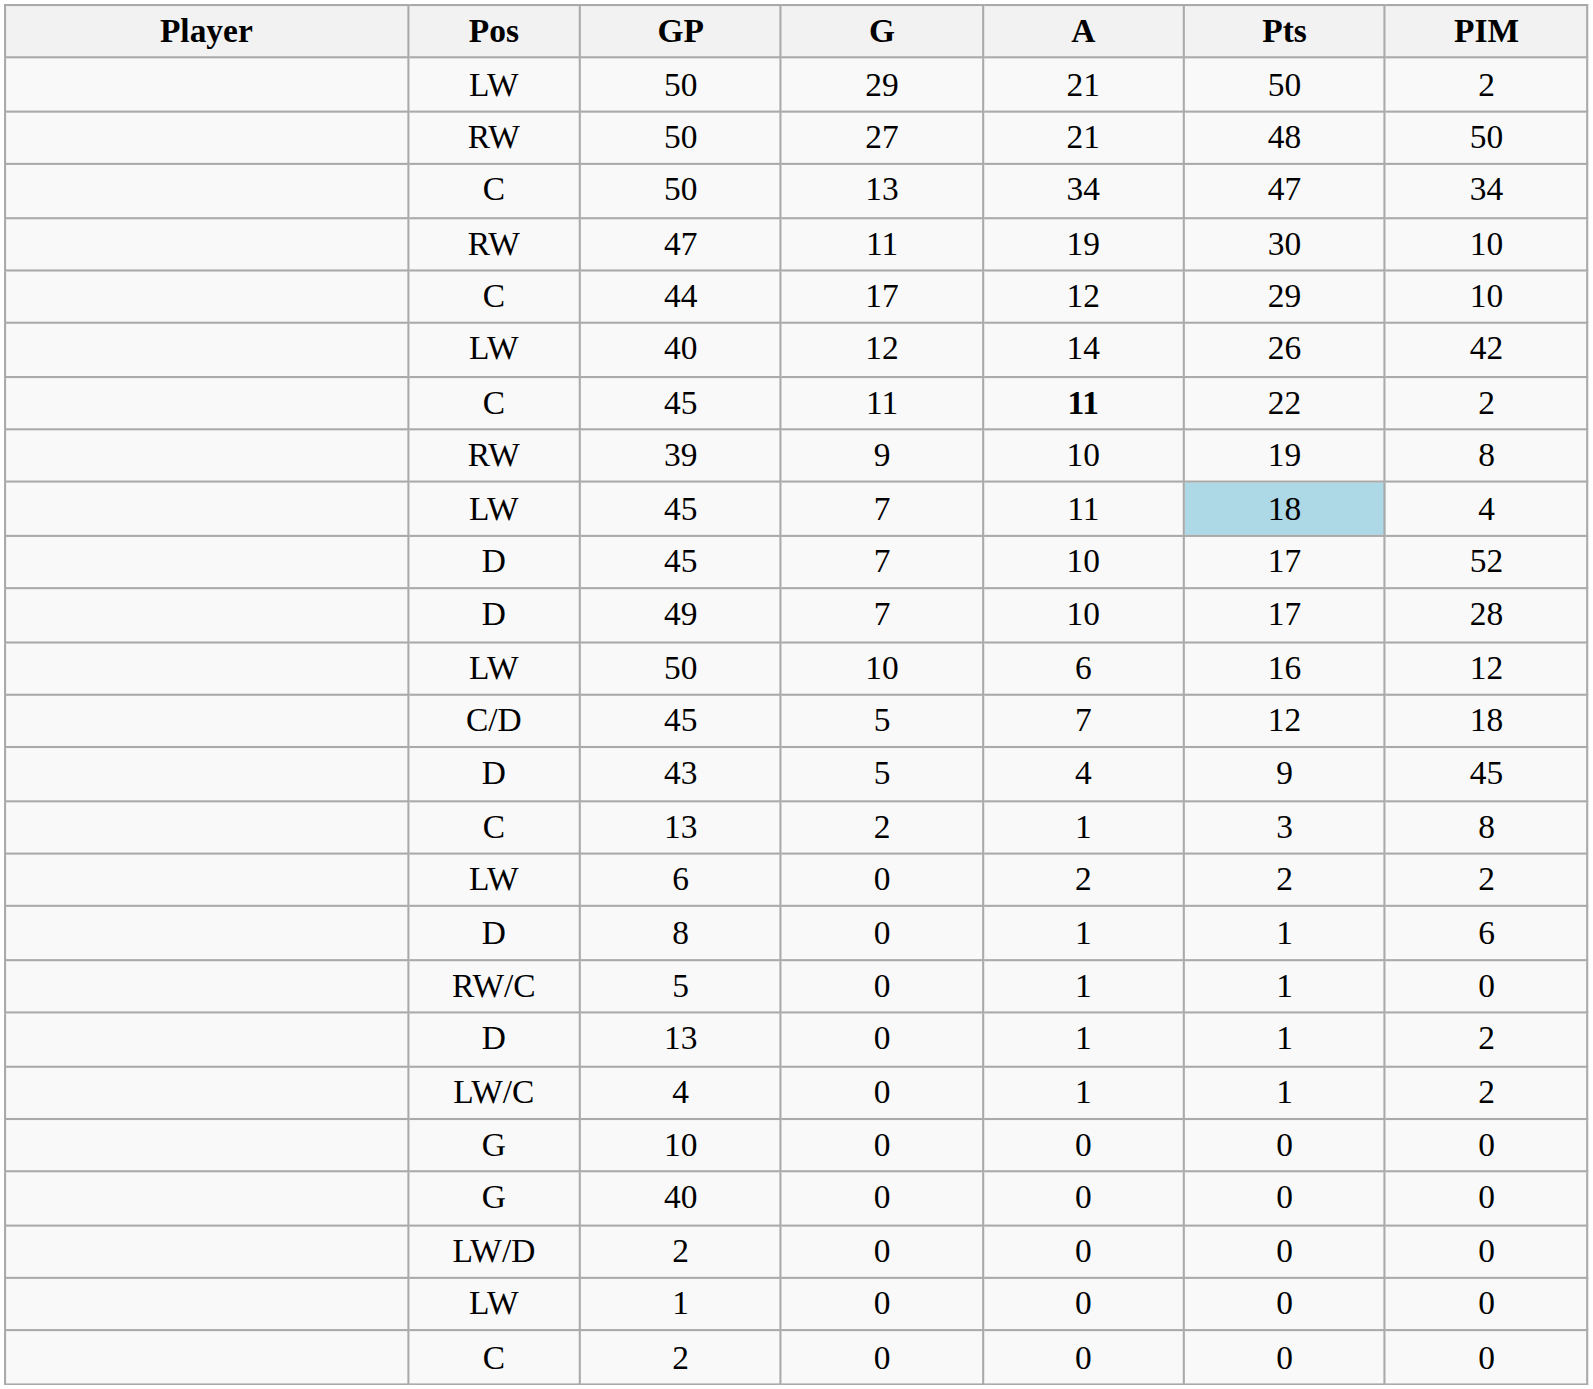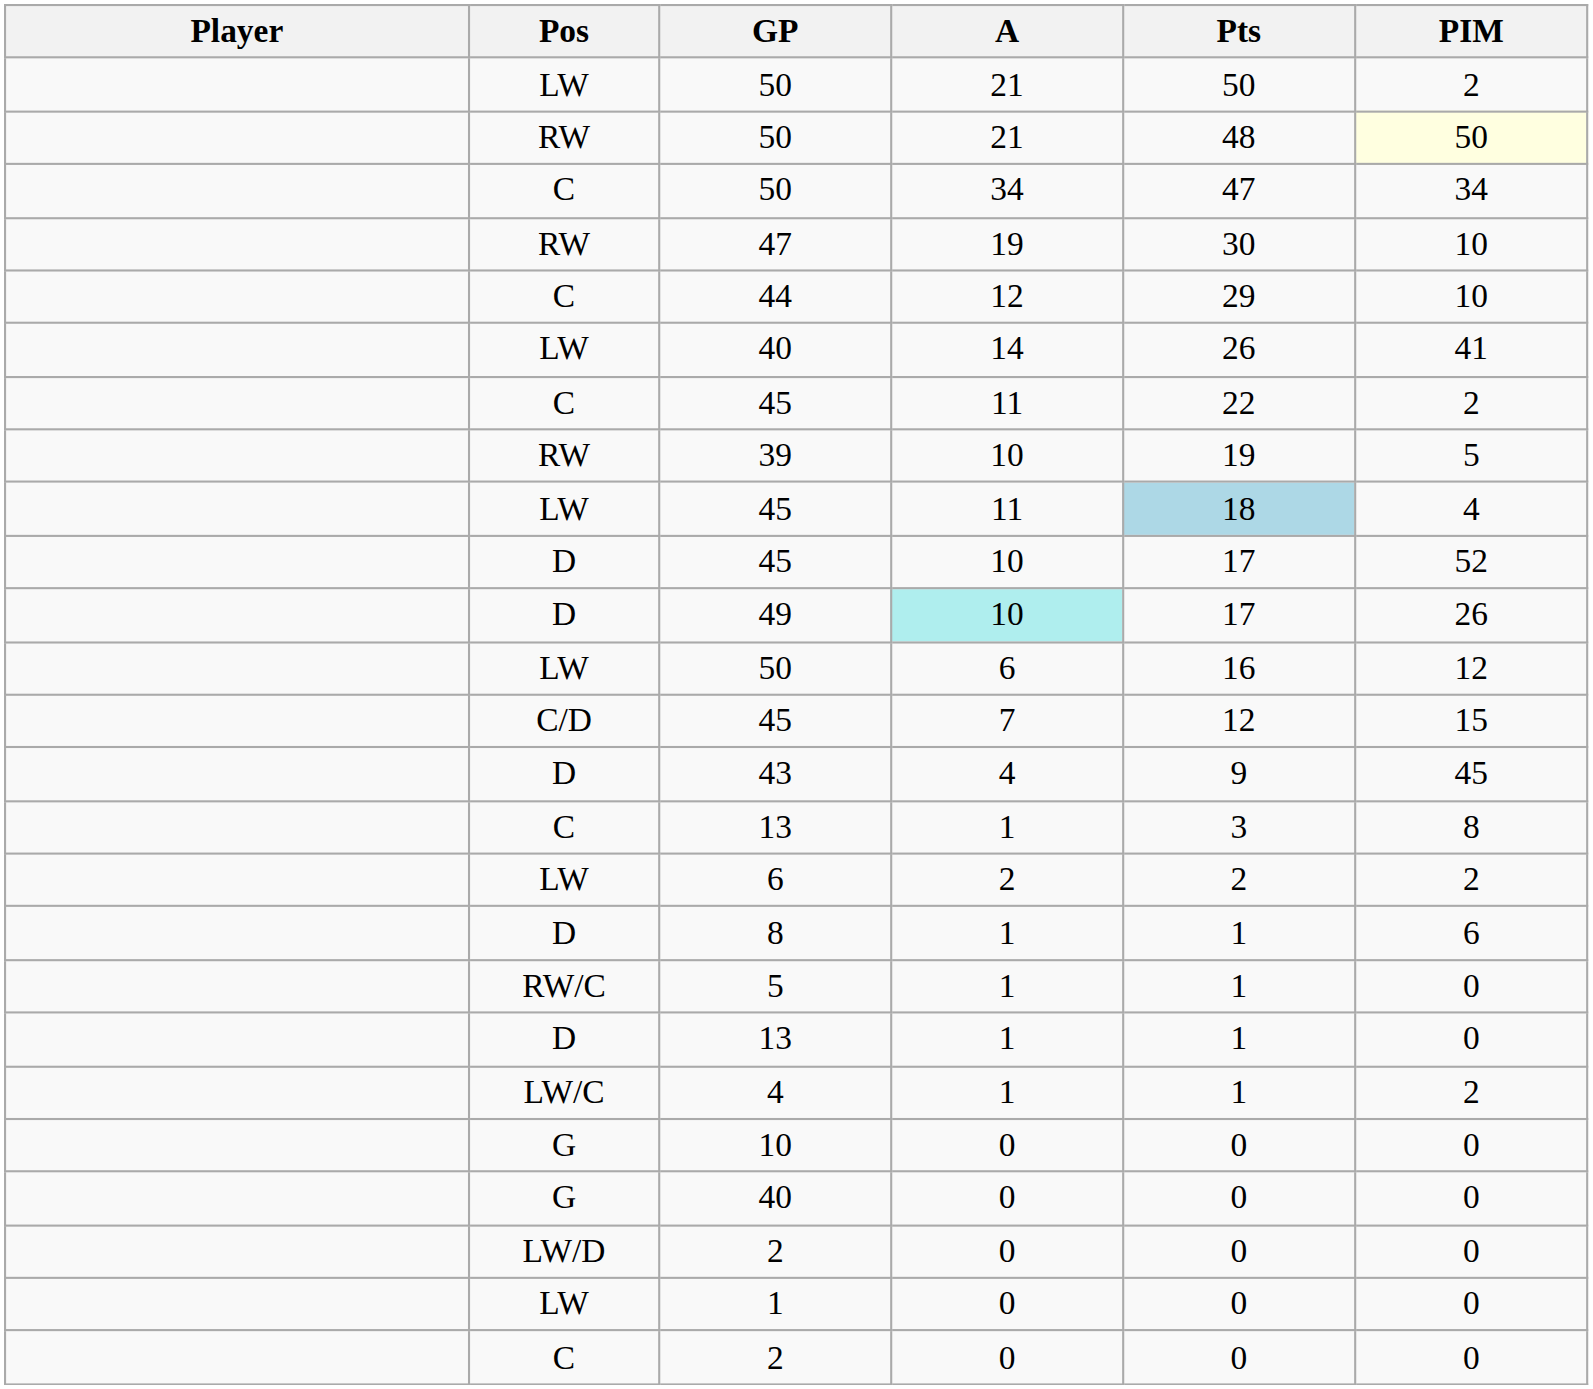 <table class="wikitable sortable" width="60%">
 <tr ALIGN="center">
 <th bgcolor="#DDDDFF" width="10%">Player</th>
 <th bgcolor="#DDDDFF" width="3%" title="Position">Pos</th>
 <th bgcolor="#DDDDFF" width="5%" title="Games played">GP</th>
-<th bgcolor="#DDDDFF" width="5%" title="Goals">G</th>
 <th bgcolor="#DDDDFF" width="5%" title="Assists">A</th>
 <th bgcolor="#DDDDFF" width="5%" title="Points">Pts</th>
 <th bgcolor="#DDDDFF" width="5%" title="Penalties in Minutes">PIM</th>
 </tr>
 <tr align="center">
 <td align="right"></td>
 <td>LW</td>
 <td>50</td>
-<td>29</td>
 <td>21</td>
 <td>50</td>
 <td>2</td>
 </tr>
 <tr align="center">
 <td align="right"></td>
 <td>RW</td>
 <td>50</td>
-<td>27</td>
 <td>21</td>
 <td>48</td>
-<td>50</td>
+<td style="background: lightyellow;">50</td>
 </tr>
 <tr align="center">
 <td align="right"></td>
 <td>C</td>
 <td>50</td>
-<td>13</td>
 <td>34</td>
 <td>47</td>
 <td>34</td>
 </tr>
 <tr align="center">
 <td align="right"></td>
 <td>RW</td>
 <td>47</td>
-<td>11</td>
 <td>19</td>
 <td>30</td>
 <td>10</td>
 </tr>
 <tr align="center">
 <td align="right"></td>
 <td>C</td>
 <td>44</td>
-<td>17</td>
 <td>12</td>
 <td>29</td>
 <td>10</td>
 </tr>
 <tr align="center">
 <td align="right"></td>
 <td>LW</td>
 <td>40</td>
-<td>12</td>
 <td>14</td>
 <td>26</td>
-<td>42</td>
+<td>41</td>
 </tr>
 <tr align="center">
 <td align="right"></td>
 <td>C</td>
 <td>45</td>
 <td>11</td>
-<td><strong>11</strong></td>
 <td>22</td>
 <td>2</td>
 </tr>
 <tr align="center">
 <td align="right"></td>
 <td>RW</td>
 <td>39</td>
-<td>9</td>
 <td>10</td>
 <td>19</td>
-<td>8</td>
+<td>5</td>
 </tr>
 <tr align="center">
 <td align="right"></td>
 <td>LW</td>
 <td>45</td>
-<td>7</td>
 <td>11</td>
 <td style="background: lightblue;">18</td>
 <td>4</td>
 </tr>
 <tr align="center">
 <td align="right"></td>
 <td>D</td>
 <td>45</td>
-<td>7</td>
 <td>10</td>
 <td>17</td>
 <td>52</td>
 </tr>
 <tr align="center">
 <td align="right"></td>
 <td>D</td>
 <td>49</td>
-<td>7</td>
-<td>10</td>
+<td style="background: paleturquoise;">10</td>
 <td>17</td>
-<td>28</td>
+<td>26</td>
 </tr>
 <tr align="center">
 <td align="right"></td>
 <td>LW</td>
 <td>50</td>
-<td>10</td>
 <td>6</td>
 <td>16</td>
 <td>12</td>
 </tr>
 <tr align="center">
 <td align="right"></td>
 <td>C/D</td>
 <td>45</td>
-<td>5</td>
 <td>7</td>
 <td>12</td>
-<td>18</td>
+<td>15</td>
 </tr>
 <tr align="center">
 <td align="right"></td>
 <td>D</td>
 <td>43</td>
-<td>5</td>
 <td>4</td>
 <td>9</td>
 <td>45</td>
 </tr>
 <tr align="center">
 <td align="right"></td>
 <td>C</td>
 <td>13</td>
-<td>2</td>
 <td>1</td>
 <td>3</td>
 <td>8</td>
 </tr>
 <tr align="center">
 <td align="right"></td>
 <td>LW</td>
 <td>6</td>
-<td>0</td>
 <td>2</td>
 <td>2</td>
 <td>2</td>
 </tr>
 <tr align="center">
 <td align="right"></td>
 <td>D</td>
 <td>8</td>
-<td>0</td>
 <td>1</td>
 <td>1</td>
 <td>6</td>
 </tr>
 <tr align="center">
 <td align="right"></td>
 <td>RW/C</td>
 <td>5</td>
-<td>0</td>
 <td>1</td>
 <td>1</td>
 <td>0</td>
 </tr>
 <tr align="center">
 <td align="right"></td>
 <td>D</td>
 <td>13</td>
-<td>0</td>
 <td>1</td>
 <td>1</td>
-<td>2</td>
+<td>0</td>
 </tr>
 <tr align="center">
 <td align="right"></td>
 <td>LW/C</td>
 <td>4</td>
-<td>0</td>
 <td>1</td>
 <td>1</td>
 <td>2</td>
 </tr>
 <tr align="center">
 <td align="right"></td>
 <td>G</td>
 <td>10</td>
 <td>0</td>
 <td>0</td>
 <td>0</td>
-<td>0</td>
 </tr>
 <tr align="center">
 <td align="right"></td>
 <td>G</td>
 <td>40</td>
-<td>0</td>
 <td>0</td>
 <td>0</td>
 <td>0</td>
 </tr>
 <tr align="center">
 <td align="right"></td>
 <td>LW/D</td>
 <td>2</td>
 <td>0</td>
 <td>0</td>
 <td>0</td>
-<td>0</td>
 </tr>
 <tr align="center">
 <td align="right"></td>
 <td>LW</td>
 <td>1</td>
-<td>0</td>
 <td>0</td>
 <td>0</td>
 <td>0</td>
 </tr>
 <tr align="center">
 <td align="right"></td>
 <td>C</td>
 <td>2</td>
 <td>0</td>
 <td>0</td>
 <td>0</td>
-<td>0</td>
 </tr>
 </table>
